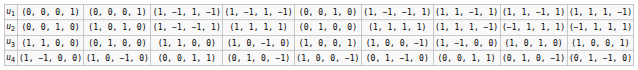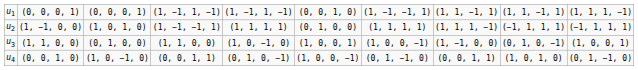 <table class="wikitable" style="white-space:nowrap; text-align:center">
 <tr>
 <td><em>u</em><sub>1</sub></td>
 <td>     (0,  0,  0,  1)</td>
 <td>     (0,  0,  0,  1)</td>
 <td>     (1, −1,  1, −1)</td>
 <td>     (1, −1,  1, −1)</td>
 <td>     (0,  0,  1,  0)</td>
 <td>     (1, −1, −1,  1)</td>
 <td>     (1,  1, −1,  1)</td>
 <td>     (1,  1, −1,  1)</td>
 <td> (1,  1,  1, −1)</td>
 </tr>
 <tr>
 <td><em>u</em><sub>2</sub></td>
-<td>     (0,  0,  1,  0)</td>
+<td>     (1, −1,  0,  0)</td>
 <td> (1,  0,  1,  0)</td>
 <td>     (1, −1, −1,  1)</td>
 <td>     (1,  1,  1,  1)</td>
 <td> (0,  1,  0,  0)</td>
 <td>     (1,  1,  1,  1)</td>
 <td> (1,  1,  1, −1)</td>
 <td>     (−1, 1,  1,  1)</td>
 <td>     (−1, 1,  1,  1)</td>
 </tr>
 <tr>
 <td><em>u</em><sub>3</sub></td>
 <td>     (1,  1,  0,  0)</td>
 <td> (0,  1,  0,  0)</td>
 <td>     (1,  1,  0,  0)</td>
 <td>     (1,  0, −1,  0)</td>
 <td>     (1,  0,  0,  1)</td>
 <td>     (1,  0,  0, −1)</td>
 <td>     (1, −1,  0,  0)</td>
-<td> (1,  0,  1,  0)</td>
+<td>     (0,  1,  0, −1)</td>
 <td>     (1,  0,  0,  1)</td>
 </tr>
 <tr>
 <td><em>u</em><sub>4</sub></td>
-<td>     (1, −1,  0,  0)</td>
+<td>     (0,  0,  1,  0)</td>
 <td>     (1,  0, −1,  0)</td>
 <td>     (0,  0,  1,  1)</td>
 <td>     (0,  1,  0, −1)</td>
 <td>     (1,  0,  0, −1)</td>
 <td> (0,  1, −1,  0)</td>
 <td> (0,  0,  1,  1)</td>
-<td>     (0,  1,  0, −1)</td>
+<td> (1,  0,  1,  0)</td>
 <td> (0,  1, −1,  0)</td>
 </tr>
 </table>
